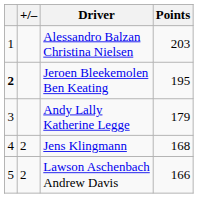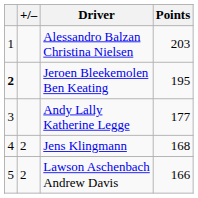 <table class="wikitable" style="font-size: 95%;">
 <tr>
 <th scope="col"></th>
 <th scope="col">+/–</th>
 <th scope="col">Driver</th>
 <th scope="col">Points</th>
 </tr>
 <tr>
 <td align=center>1</td>
 <td align="left"></td>
 <td> <a href='#'>Alessandro Balzan</a><br> <a href='#'>Christina Nielsen</a></td>
 <td align=right>203</td>
 </tr>
 <tr>
 <td align=center><strong>2</strong></td>
 <td align="left"></td>
 <td> <a href='#'>Jeroen Bleekemolen</a><br> <a href='#'>Ben Keating</a></td>
 <td align=right>195</td>
 </tr>
 <tr>
 <td align=center>3</td>
 <td align="left"></td>
 <td> <a href='#'>Andy Lally</a><br> <a href='#'>Katherine Legge</a></td>
-<td align=right>179</td>
+<td align=right>177</td>
 </tr>
 <tr>
 <td align=center>4</td>
 <td align="left"> 2</td>
 <td> <a href='#'>Jens Klingmann</a></td>
 <td align=right>168</td>
 </tr>
 <tr>
 <td align=center>5</td>
 <td align="left"> 2</td>
 <td> <a href='#'>Lawson Aschenbach</a><br> Andrew Davis</td>
 <td align=right>166</td>
 </tr>
 </table>
